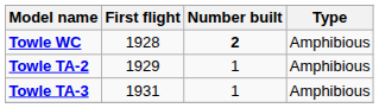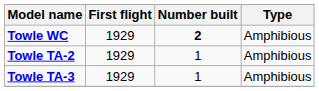 <table class="wikitable" align=center style="font-size:90%;">
 <tr>
 </tr>
 <tr style="background:#efefef;">
 <th>Model name</th>
 <th>First flight</th>
 <th>Number built</th>
 <th>Type</th>
 </tr>
 <tr>
 <td align=left><strong><a href='#'>Towle WC</a></strong></td>
-<td align=center>1928</td>
+<td align=center>1929</td>
 <td align=center><strong>2</strong></td>
 <td align=left>Amphibious</td>
 </tr>
 <tr>
 <td align=left><strong><a href='#'>Towle TA-2</a></strong></td>
 <td align=center>1929</td>
 <td align=center>1</td>
 <td align=left>Amphibious</td>
 </tr>
 <tr>
 <td align=left><strong><a href='#'>Towle TA-3</a></strong></td>
-<td align=center>1931</td>
+<td align=center>1929</td>
 <td align=center>1</td>
 <td align=left>Amphibious</td>
 </tr>
 <tr>
 </tr>
 </table>
